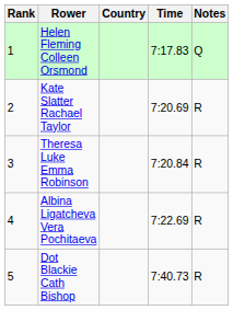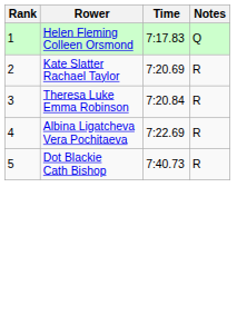 <table class="wikitable sortable" width=50%>
 <tr>
 <th>Rank</th>
 <th>Rower</th>
-<th>Country</th>
 <th>Time</th>
 <th>Notes</th>
 </tr>
 <tr bgcolor=ccffcc>
 <td>1</td>
 <td><a href='#'>Helen Fleming</a><br><a href='#'>Colleen Orsmond</a></td>
-<td></td>
 <td>7:17.83</td>
 <td>Q</td>
 </tr>
 <tr>
 <td>2</td>
 <td><a href='#'>Kate Slatter</a><br><a href='#'>Rachael Taylor</a></td>
-<td></td>
 <td>7:20.69</td>
 <td>R</td>
 </tr>
 <tr>
 <td>3</td>
 <td><a href='#'>Theresa Luke</a><br><a href='#'>Emma Robinson</a></td>
-<td></td>
 <td>7:20.84</td>
 <td>R</td>
 </tr>
 <tr>
 <td>4</td>
 <td><a href='#'>Albina Ligatcheva</a><br><a href='#'>Vera Pochitaeva</a></td>
-<td></td>
 <td>7:22.69</td>
 <td>R</td>
 </tr>
 <tr>
 <td>5</td>
 <td><a href='#'>Dot Blackie</a><br><a href='#'>Cath Bishop</a></td>
-<td></td>
 <td>7:40.73</td>
 <td>R</td>
 </tr>
 </table>
